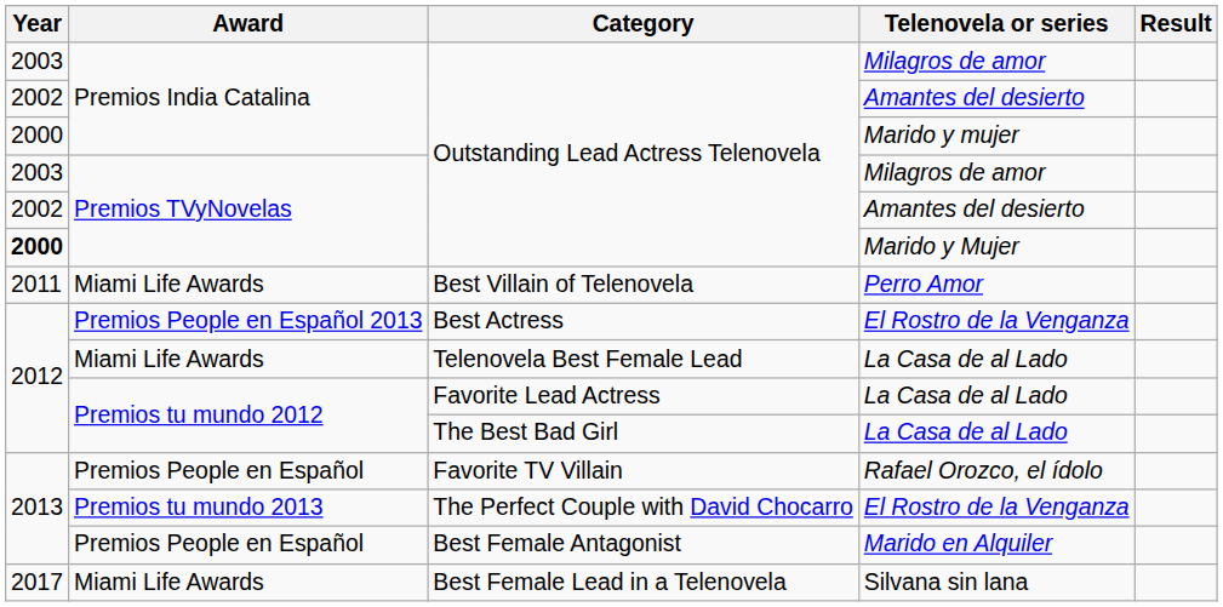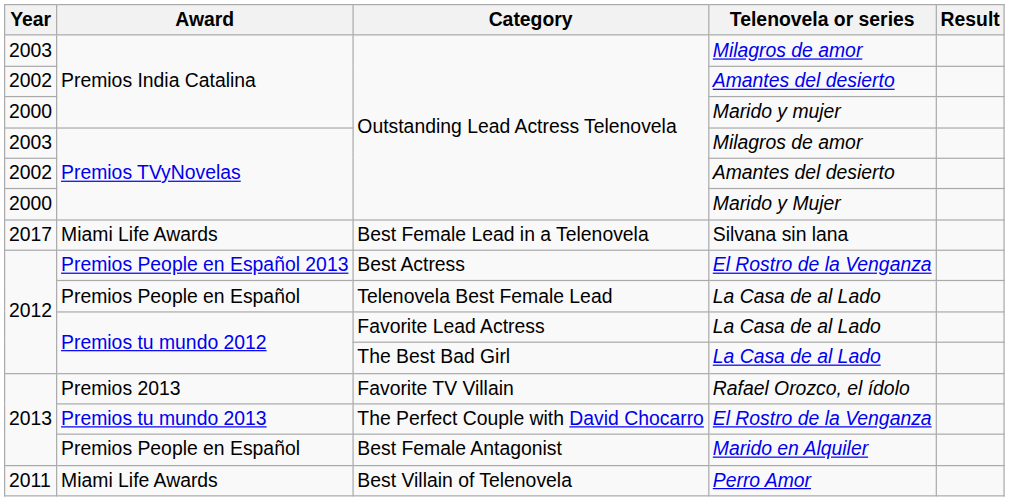 <table class="wikitable">
 <tr>
 <th>Year</th>
 <th>Award</th>
 <th>Category</th>
 <th>Telenovela or series</th>
 <th>Result</th>
 </tr>
 <tr>
 <td>2003</td>
 <td rowspan=3>Premios India Catalina</td>
 <td rowspan=6>Outstanding Lead Actress Telenovela</td>
 <td><em><a href='#'>Milagros de amor</a></em></td>
 <td></td>
 </tr>
 <tr>
 <td>2002</td>
 <td><em><a href='#'>Amantes del desierto</a></em></td>
 <td></td>
 </tr>
 <tr>
 <td>2000</td>
 <td><em>Marido y mujer</em></td>
 <td></td>
 </tr>
 <tr>
 <td>2003</td>
 <td rowspan=3><a href='#'>Premios TVyNovelas</a></td>
 <td><em>Milagros de amor</em></td>
 <td></td>
 </tr>
 <tr>
 <td>2002</td>
 <td><em>Amantes del desierto</em></td>
 <td></td>
 </tr>
 <tr>
-<td><strong>2000</strong></td>
+<td>2000</td>
 <td><em>Marido y Mujer</em></td>
 <td></td>
 </tr>
 <tr>
-<td rowspan=1>2011</td>
+<td>2017</td>
 <td>Miami Life Awards</td>
-<td>Best Villain of Telenovela</td>
-<td><em><a href='#'>Perro Amor</a></em></td>
+<td>Best Female Lead in a Telenovela</td>
+<td>Silvana sin lana</td>
 <td></td>
 </tr>
 <tr>
 <td rowspan=4>2012</td>
 <td><a href='#'>Premios People en Español 2013</a></td>
 <td>Best Actress</td>
 <td><em><a href='#'>El Rostro de la Venganza</a></em></td>
 <td></td>
 </tr>
 <tr>
-<td>Miami Life Awards</td>
+<td>Premios People en Español</td>
 <td>Telenovela Best Female Lead</td>
 <td><em>La Casa de al Lado</em></td>
 <td></td>
 </tr>
 <tr>
 <td rowspan=2><a href='#'>Premios tu mundo 2012</a></td>
 <td>Favorite Lead Actress</td>
 <td><em>La Casa de al Lado</em></td>
 <td></td>
 </tr>
 <tr>
 <td>The Best Bad Girl</td>
 <td><em><a href='#'>La Casa de al Lado</a></em></td>
 <td></td>
 </tr>
 <tr>
 <td rowspan=3>2013</td>
-<td>Premios People en Español</td>
+<td>Premios 2013</td>
 <td>Favorite TV Villain</td>
 <td><em>Rafael Orozco, el ídolo</em></td>
 <td></td>
 </tr>
 <tr>
 <td><a href='#'>Premios tu mundo 2013</a></td>
 <td>The Perfect Couple with <a href='#'>David Chocarro</a></td>
 <td><em><a href='#'>El Rostro de la Venganza</a></em></td>
 <td></td>
 </tr>
 <tr>
 <td>Premios People en Español</td>
 <td>Best Female Antagonist</td>
 <td><em><a href='#'>Marido en Alquiler</a></em></td>
 <td></td>
 </tr>
 <tr>
-<td>2017</td>
+<td rowspan=1>2011</td>
 <td>Miami Life Awards</td>
-<td>Best Female Lead in a Telenovela</td>
-<td>Silvana sin lana</td>
+<td>Best Villain of Telenovela</td>
+<td><em><a href='#'>Perro Amor</a></em></td>
 <td></td>
 </tr>
 </table>
